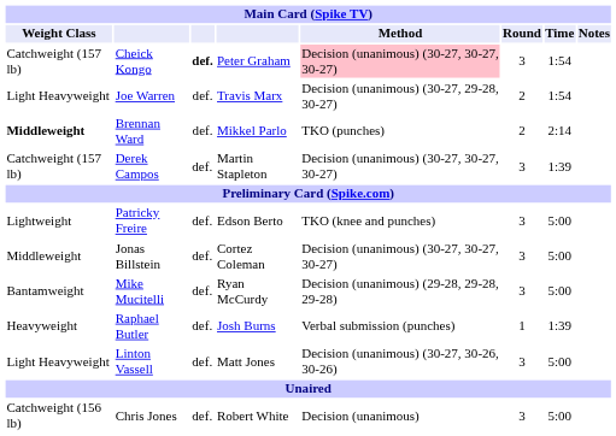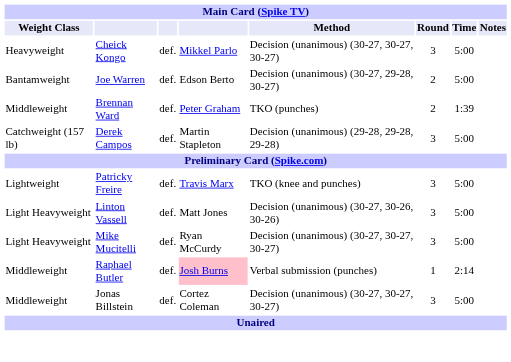 <table class="toccolours" style="font-size: 85%;">
 <tr>
 <th colspan="8" style="background:#ccf; color:navy; text-align:center;"><strong>Main Card (<a href='#'>Spike TV</a>)</strong></th>
 </tr>
 <tr>
 <th style="background:#e6e8fa; color:#000; text-align:center;">Weight Class</th>
 <th style="background:#e6e8fa; color:#000; text-align:center;"></th>
 <th style="background:#e6e8fa; color:#000; text-align:center;"></th>
 <th style="background:#e6e8fa; color:#000; text-align:center;"></th>
 <th style="background:#e6e8fa; color:#000; text-align:center;">Method</th>
 <th style="background:#e6e8fa; color:#000; text-align:center;">Round</th>
 <th style="background:#e6e8fa; color:#000; text-align:center;">Time</th>
 <th style="background:#e6e8fa; color:#000; text-align:center;">Notes</th>
 </tr>
 <tr>
-<td>Catchweight (157 lb)</td>
+<td>Heavyweight</td>
 <td><a href='#'>Cheick Kongo</a></td>
-<td align=center><strong>def.</strong></td>
-<td><a href='#'>Peter Graham</a></td>
-<td style="background: pink;">Decision (unanimous) (30-27, 30-27, 30-27)</td>
+<td align=center>def.</td>
+<td><a href='#'>Mikkel Parlo</a></td>
+<td>Decision (unanimous) (30-27, 30-27, 30-27)</td>
 <td align=center>3</td>
-<td align=center>1:54</td>
+<td align=center>5:00</td>
 <td></td>
 </tr>
 <tr>
-<td>Light Heavyweight</td>
+<td>Bantamweight</td>
 <td><a href='#'>Joe Warren</a></td>
 <td align=center>def.</td>
-<td><a href='#'>Travis Marx</a></td>
+<td>Edson Berto</td>
 <td>Decision (unanimous) (30-27, 29-28, 30-27)</td>
 <td align=center>2</td>
-<td align=center>1:54</td>
+<td align=center>5:00</td>
 <td></td>
 </tr>
 <tr>
-<td><strong>Middleweight</strong></td>
+<td>Middleweight</td>
 <td><a href='#'>Brennan Ward</a></td>
 <td align=center>def.</td>
-<td><a href='#'>Mikkel Parlo</a></td>
+<td><a href='#'>Peter Graham</a></td>
 <td>TKO (punches)</td>
 <td align=center>2</td>
-<td align=center>2:14</td>
+<td align=center>1:39</td>
 <td></td>
 </tr>
 <tr>
 <td>Catchweight (157 lb)</td>
 <td><a href='#'>Derek Campos</a></td>
 <td>def.</td>
 <td>Martin Stapleton</td>
-<td>Decision (unanimous) (30-27, 30-27, 30-27)</td>
+<td>Decision (unanimous) (29-28, 29-28, 29-28)</td>
 <td align=center>3</td>
-<td align=center>1:39</td>
+<td align=center>5:00</td>
 <td></td>
 </tr>
 <tr>
 <th colspan="8" style="background:#ccf; color:navy; text-align:center;"><strong>Preliminary Card (<a href='#'>Spike.com</a>)</strong></th>
 </tr>
 <tr>
 <td>Lightweight</td>
 <td><a href='#'>Patricky Freire</a></td>
 <td>def.</td>
-<td>Edson Berto</td>
+<td><a href='#'>Travis Marx</a></td>
 <td>TKO (knee and punches)</td>
 <td align=center>3</td>
 <td align=center>5:00</td>
+<td></td>
+</tr>
+<tr>
+<td>Light Heavyweight</td>
+<td><a href='#'>Linton Vassell</a></td>
+<td>def.</td>
+<td>Matt Jones</td>
+<td>Decision (unanimous) (30-27, 30-26, 30-26)</td>
+<td align=center>3</td>
+<td align=center>5:00</td>
+<td></td>
+</tr>
+<tr>
+<td>Light Heavyweight</td>
+<td><a href='#'>Mike Mucitelli</a></td>
+<td>def.</td>
+<td>Ryan McCurdy</td>
+<td>Decision (unanimous) (30-27, 30-27, 30-27)</td>
+<td align=center>3</td>
+<td align=center>5:00</td>
+<td></td>
+</tr>
+<tr>
+<td>Middleweight</td>
+<td><a href='#'>Raphael Butler</a></td>
+<td>def.</td>
+<td style="background: pink;"><a href='#'>Josh Burns</a></td>
+<td>Verbal submission (punches)</td>
+<td align=center>1</td>
+<td align=center>2:14</td>
 <td></td>
 </tr>
 <tr>
 <td>Middleweight</td>
 <td>Jonas Billstein</td>
 <td>def.</td>
 <td>Cortez Coleman</td>
 <td>Decision (unanimous) (30-27, 30-27, 30-27)</td>
 <td align=center>3</td>
 <td align=center>5:00</td>
 <td></td>
 </tr>
 <tr>
-<td>Bantamweight</td>
-<td><a href='#'>Mike Mucitelli</a></td>
-<td>def.</td>
-<td>Ryan McCurdy</td>
-<td>Decision (unanimous) (29-28, 29-28, 29-28)</td>
-<td align=center>3</td>
-<td align=center>5:00</td>
-<td></td>
-</tr>
-<tr>
-<td>Heavyweight</td>
-<td><a href='#'>Raphael Butler</a></td>
-<td>def.</td>
-<td><a href='#'>Josh Burns</a></td>
-<td>Verbal submission (punches)</td>
-<td align=center>1</td>
-<td align=center>1:39</td>
-<td></td>
-</tr>
-<tr>
-<td>Light Heavyweight</td>
-<td><a href='#'>Linton Vassell</a></td>
-<td>def.</td>
-<td>Matt Jones</td>
-<td>Decision (unanimous) (30-27, 30-26, 30-26)</td>
-<td align=center>3</td>
-<td align=center>5:00</td>
-<td></td>
-</tr>
-<tr>
 <th colspan="8" style="background:#ccf; color:navy; text-align:center;"><strong>Unaired</strong></th>
 </tr>
-<tr>
-<td>Catchweight (156 lb)</td>
-<td>Chris Jones</td>
-<td>def.</td>
-<td>Robert White</td>
-<td>Decision (unanimous)</td>
-<td align=center>3</td>
-<td align=center>5:00</td>
-<td></td>
-</tr>
 </table>
